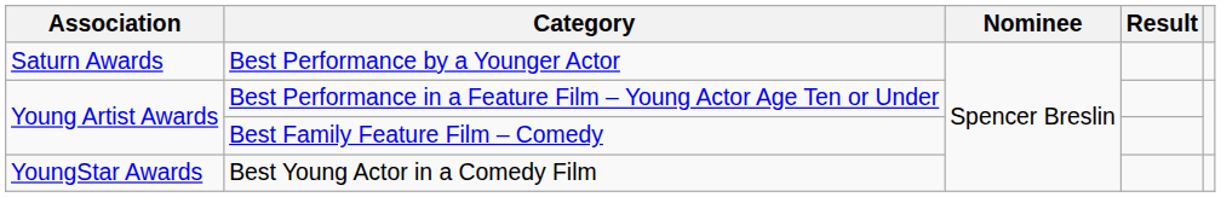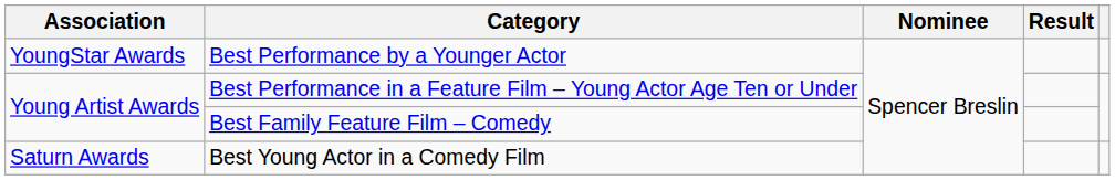 <table class="wikitable sortable">
 <tr>
 <th>Association</th>
 <th>Category</th>
 <th>Nominee</th>
 <th>Result</th>
 <th></th>
 </tr>
 <tr>
-<td><a href='#'>Saturn Awards</a></td>
+<td><a href='#'>YoungStar Awards</a></td>
 <td><a href='#'>Best Performance by a Younger Actor</a></td>
 <td rowspan="4">Spencer Breslin</td>
 <td></td>
 <td align="center"></td>
 </tr>
 <tr>
 <td rowspan=2><a href='#'>Young Artist Awards</a></td>
 <td><a href='#'>Best Performance in a Feature Film – Young Actor Age Ten or Under</a></td>
 <td></td>
 <td rowspan="2" align="center"></td>
 </tr>
 <tr>
 <td><a href='#'>Best Family Feature Film – Comedy</a></td>
 <td></td>
 </tr>
 <tr>
-<td><a href='#'>YoungStar Awards</a></td>
+<td><a href='#'>Saturn Awards</a></td>
 <td>Best Young Actor in a Comedy Film</td>
 <td></td>
 <td align="center"></td>
 </tr>
 </table>
